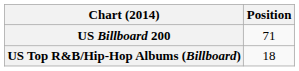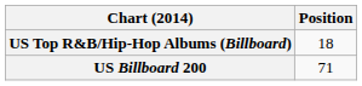 <table class="wikitable sortable plainrowheaders" style="text-align:center">
 <tr>
 <th scope="col">Chart (2014)</th>
 <th scope="col">Position</th>
 </tr>
 <tr>
+<th scope="row">US Top R&B/Hip-Hop Albums (<em>Billboard</em>)</th>
+<td>18</td>
+</tr>
+<tr>
 <th scope="row">US <em>Billboard</em> 200</th>
 <td>71</td>
 </tr>
-<tr>
-<th scope="row">US Top R&B/Hip-Hop Albums (<em>Billboard</em>)</th>
-<td>18</td>
-</tr>
 </table>
